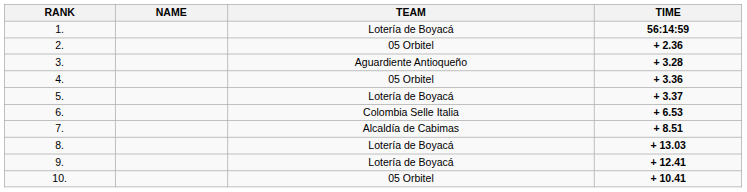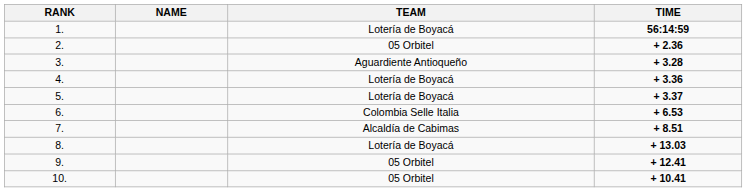 <table class=wikitable style="font-size:90%" width="80%">
 <tr>
 <th>RANK</th>
 <th>NAME</th>
 <th>TEAM</th>
 <th>TIME</th>
 </tr>
 <tr>
 <td align="center">1.</td>
 <td></td>
 <td align="center">Lotería de Boyacá</td>
 <td align="center"><strong>56:14:59</strong></td>
 </tr>
 <tr>
 <td align="center">2.</td>
 <td></td>
 <td align="center">05 Orbitel</td>
 <td align="center"><strong>+ 2.36</strong></td>
 </tr>
 <tr>
 <td align="center">3.</td>
 <td></td>
 <td align="center">Aguardiente Antioqueño</td>
 <td align="center"><strong>+ 3.28</strong></td>
 </tr>
 <tr>
 <td align="center">4.</td>
 <td></td>
-<td align="center">05 Orbitel</td>
+<td align="center">Lotería de Boyacá</td>
 <td align="center"><strong>+ 3.36</strong></td>
 </tr>
 <tr>
 <td align="center">5.</td>
 <td></td>
 <td align="center">Lotería de Boyacá</td>
 <td align="center"><strong>+ 3.37</strong></td>
 </tr>
 <tr>
 <td align="center">6.</td>
 <td></td>
 <td align="center">Colombia Selle Italia</td>
 <td align="center"><strong>+ 6.53</strong></td>
 </tr>
 <tr>
 <td align="center">7.</td>
 <td></td>
 <td align="center">Alcaldía de Cabimas</td>
 <td align="center"><strong>+ 8.51</strong></td>
 </tr>
 <tr>
 <td align="center">8.</td>
 <td></td>
 <td align="center">Lotería de Boyacá</td>
 <td align="center"><strong>+ 13.03</strong></td>
 </tr>
 <tr>
 <td align="center">9.</td>
 <td></td>
-<td align="center">Lotería de Boyacá</td>
+<td align="center">05 Orbitel</td>
 <td align="center"><strong>+ 12.41</strong></td>
 </tr>
 <tr>
 <td align="center">10.</td>
 <td></td>
 <td align="center">05 Orbitel</td>
 <td align="center"><strong>+ 10.41</strong></td>
 </tr>
 </table>
